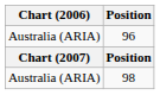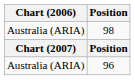 <table class="wikitable">
 <tr>
 <th scope="col">Chart (2006)</th>
 <th scope="col">Position</th>
 </tr>
 <tr>
 <td>Australia (ARIA)</td>
-<td style="text-align:center;">96</td>
+<td style="text-align:center;">98</td>
 </tr>
 <tr>
 <th scope="col">Chart (2007)</th>
 <th scope="col">Position</th>
 </tr>
 <tr>
 <td>Australia (ARIA)</td>
-<td style="text-align:center;">98</td>
+<td style="text-align:center;">96</td>
 </tr>
 </table>
